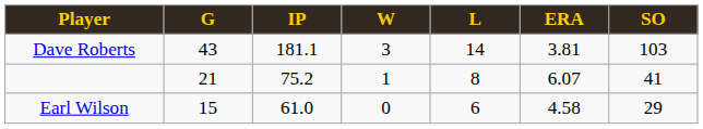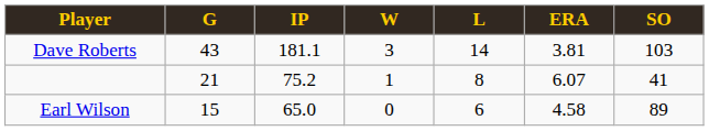 <table class="wikitable sortable">
 <tr>
 <th style="background:#312821; color:#FFCC00"   width="16%">Player</th>
 <th style="background:#312821; color:#FFCC00"   width="9%">G</th>
 <th style="background:#312821; color:#FFCC00"   width="9%">IP</th>
 <th style="background:#312821; color:#FFCC00"   width="9%">W</th>
 <th style="background:#312821; color:#FFCC00"   width="9%">L</th>
 <th style="background:#312821; color:#FFCC00"   width="9%">ERA</th>
 <th style="background:#312821; color:#FFCC00"   width="9%">SO</th>
 </tr>
 <tr align="center">
 <td><a href='#'>Dave Roberts</a></td>
 <td>43</td>
 <td>181.1</td>
 <td>3</td>
 <td>14</td>
 <td>3.81</td>
 <td>103</td>
 </tr>
 <tr align=center>
 <td></td>
 <td>21</td>
 <td>75.2</td>
 <td>1</td>
 <td>8</td>
 <td>6.07</td>
 <td>41</td>
 </tr>
 <tr align="center">
 <td><a href='#'>Earl Wilson</a></td>
 <td>15</td>
-<td>61.0</td>
+<td>65.0</td>
 <td>0</td>
 <td>6</td>
 <td>4.58</td>
-<td>29</td>
+<td>89</td>
 </tr>
 </table>
